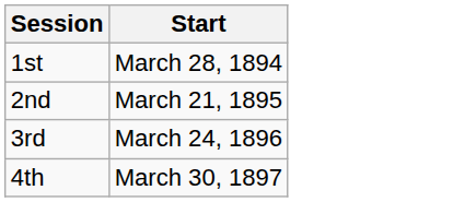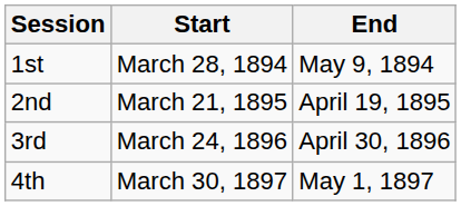 <table class="wikitable">
 <tr>
 <th>Session</th>
 <th>Start</th>
+<th>End</th>
 </tr>
 <tr>
 <td>1st</td>
 <td>March 28, 1894</td>
+<td>May 9, 1894</td>
 </tr>
 <tr>
 <td>2nd</td>
 <td>March 21, 1895</td>
+<td>April 19, 1895</td>
 </tr>
 <tr>
 <td>3rd</td>
 <td>March 24, 1896</td>
+<td>April 30, 1896</td>
 </tr>
 <tr>
 <td>4th</td>
 <td>March 30, 1897</td>
+<td>May 1, 1897</td>
 </tr>
 </table>
